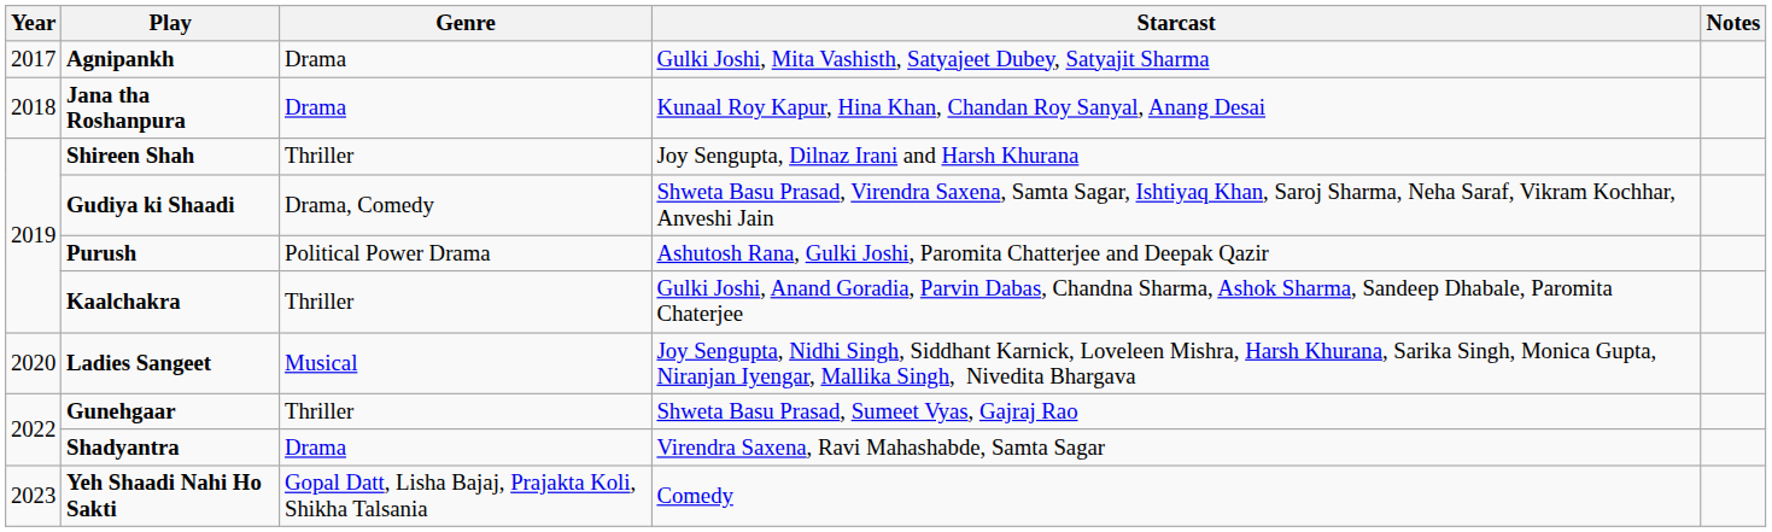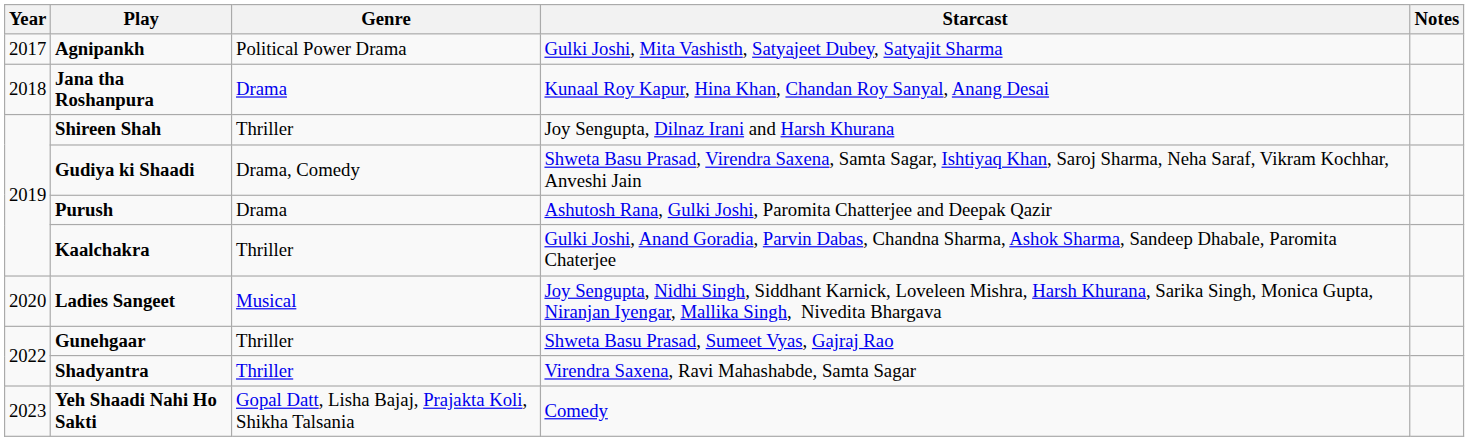 <table class="wikitable sortable">
 <tr>
 <th>Year</th>
 <th>Play</th>
 <th>Genre</th>
 <th>Starcast</th>
 <th>Notes</th>
 </tr>
 <tr>
 <td>2017</td>
 <td><strong>Agnipankh</strong></td>
-<td>Drama</td>
+<td>Political Power Drama</td>
 <td><a href='#'>Gulki Joshi</a>, <a href='#'>Mita Vashisth</a>, <a href='#'>Satyajeet Dubey</a>, <a href='#'>Satyajit Sharma</a></td>
 <td></td>
 </tr>
 <tr>
 <td>2018</td>
 <td><strong>Jana tha Roshanpura</strong></td>
 <td><a href='#'>Drama</a></td>
 <td><a href='#'>Kunaal Roy Kapur</a>, <a href='#'>Hina Khan</a>, <a href='#'>Chandan Roy Sanyal</a>, <a href='#'>Anang Desai</a></td>
 <td></td>
 </tr>
 <tr>
 <td rowspan="4">2019</td>
 <td><strong>Shireen Shah</strong></td>
 <td>Thriller</td>
 <td>Joy Sengupta, <a href='#'>Dilnaz Irani</a> and <a href='#'>Harsh Khurana</a></td>
 <td></td>
 </tr>
 <tr>
 <td><strong>Gudiya ki Shaadi</strong></td>
 <td>Drama, Comedy</td>
 <td><a href='#'>Shweta Basu Prasad</a>, <a href='#'>Virendra Saxena</a>, Samta Sagar, <a href='#'>Ishtiyaq Khan</a>, Saroj Sharma, Neha Saraf, Vikram Kochhar, Anveshi Jain</td>
 <td></td>
 </tr>
 <tr>
 <td><strong>Purush</strong></td>
-<td>Political Power Drama</td>
+<td>Drama</td>
 <td><a href='#'>Ashutosh Rana</a>, <a href='#'>Gulki Joshi</a>, Paromita Chatterjee and Deepak Qazir</td>
 <td></td>
 </tr>
 <tr>
 <td><strong>Kaalchakra</strong></td>
 <td>Thriller</td>
 <td><a href='#'>Gulki Joshi</a>, <a href='#'>Anand Goradia</a>, <a href='#'>Parvin Dabas</a>, Chandna Sharma, <a href='#'>Ashok Sharma</a>, Sandeep Dhabale, Paromita Chaterjee</td>
 <td></td>
 </tr>
 <tr>
 <td>2020</td>
 <td><strong>Ladies Sangeet</strong></td>
 <td><a href='#'>Musical</a></td>
 <td><a href='#'>Joy Sengupta</a>, <a href='#'>Nidhi Singh</a>, Siddhant Karnick, Loveleen Mishra, <a href='#'>Harsh Khurana</a>, Sarika Singh, Monica Gupta, <a href='#'>Niranjan Iyengar</a>, <a href='#'>Mallika Singh</a>,  Nivedita Bhargava</td>
 <td></td>
 </tr>
 <tr>
 <td rowspan="2">2022</td>
 <td><strong>Gunehgaar</strong></td>
 <td>Thriller</td>
 <td><a href='#'>Shweta Basu Prasad</a>, <a href='#'>Sumeet Vyas</a>, <a href='#'>Gajraj Rao</a></td>
 <td></td>
 </tr>
 <tr>
 <td><strong>Shadyantra</strong></td>
-<td><a href='#'>Drama</a></td>
+<td><a href='#'>Thriller</a></td>
 <td><a href='#'>Virendra Saxena</a>, Ravi Mahashabde, Samta Sagar</td>
 <td></td>
 </tr>
 <tr>
 <td>2023</td>
 <td><strong>Yeh Shaadi Nahi Ho Sakti</strong></td>
 <td><a href='#'>Gopal Datt</a>, Lisha Bajaj, <a href='#'>Prajakta Koli</a>, Shikha Talsania</td>
 <td><a href='#'>Comedy</a></td>
 <td></td>
 </tr>
 </table>
